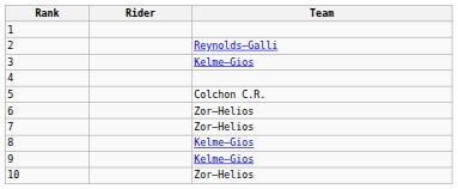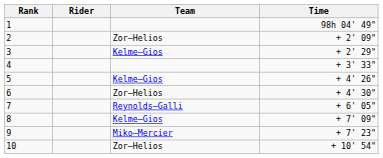 <table class="wikitable" style="width:45em;margin-bottom:0;">
 <tr>
 <th>Rank</th>
 <th>Rider</th>
 <th>Team</th>
+<th>Time</th>
 </tr>
 <tr>
 <td>1</td>
 <td></td>
 <td></td>
+<td align="right">98h 04' 49"</td>
 </tr>
 <tr>
 <td>2</td>
 <td></td>
-<td><a href='#'>Reynolds–Galli</a></td>
+<td>Zor–Helios</td>
+<td align="right">+ 2' 09"</td>
 </tr>
 <tr>
 <td>3</td>
 <td></td>
 <td><a href='#'>Kelme–Gios</a></td>
+<td align="right">+ 2' 29"</td>
 </tr>
 <tr>
 <td>4</td>
 <td></td>
 <td></td>
+<td align="right">+ 3' 33"</td>
 </tr>
 <tr>
 <td>5</td>
 <td></td>
-<td>Colchon C.R.</td>
+<td><a href='#'>Kelme–Gios</a></td>
+<td align="right">+ 4' 26"</td>
 </tr>
 <tr>
 <td>6</td>
 <td></td>
 <td>Zor–Helios</td>
+<td align="right">+ 4' 30"</td>
 </tr>
 <tr>
 <td>7</td>
 <td></td>
-<td>Zor–Helios</td>
+<td><a href='#'>Reynolds–Galli</a></td>
+<td align="right">+ 6' 05"</td>
 </tr>
 <tr>
 <td>8</td>
 <td></td>
 <td><a href='#'>Kelme–Gios</a></td>
+<td align="right">+ 7' 09"</td>
 </tr>
 <tr>
 <td>9</td>
 <td></td>
-<td><a href='#'>Kelme–Gios</a></td>
+<td><a href='#'>Miko–Mercier</a></td>
+<td align="right">+ 7' 23"</td>
 </tr>
 <tr>
 <td>10</td>
 <td></td>
 <td>Zor–Helios</td>
+<td align="right">+ 10' 54"</td>
 </tr>
 </table>
